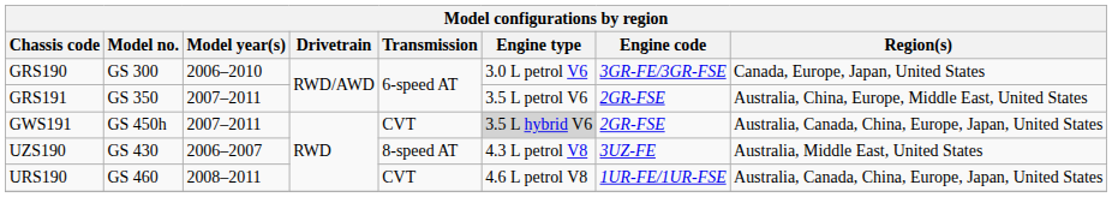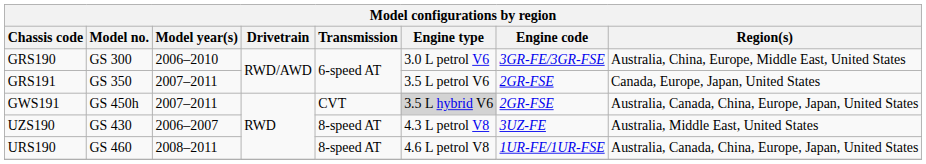 <table class="wikitable collapsible">
 <tr>
 <th colspan=8>Model configurations by region</th>
 </tr>
 <tr>
 <th>Chassis code</th>
 <th>Model no.</th>
 <th>Model year(s)</th>
 <th>Drivetrain</th>
 <th>Transmission</th>
 <th>Engine type</th>
 <th>Engine code</th>
 <th>Region(s)</th>
 </tr>
 <tr>
 <td>GRS190</td>
 <td align="left">GS 300</td>
 <td>2006–2010</td>
 <td rowspan=2>RWD/AWD</td>
 <td rowspan=2>6-speed AT</td>
 <td>3.0 L petrol <a href='#'>V6</a></td>
 <td><em><a href='#'>3GR-FE/3GR-FSE</a></em></td>
-<td align="left">Canada, Europe, Japan, United States</td>
+<td align="left">Australia, China, Europe, Middle East, United States</td>
 </tr>
 <tr>
 <td>GRS191</td>
 <td align="left">GS 350</td>
 <td>2007–2011</td>
 <td>3.5 L petrol V6</td>
 <td><em><a href='#'>2GR-FSE</a></em></td>
-<td align="left">Australia, China, Europe, Middle East, United States</td>
+<td align="left">Canada, Europe, Japan, United States</td>
 </tr>
 <tr>
 <td>GWS191</td>
 <td align="left">GS 450h</td>
 <td>2007–2011</td>
 <td rowspan=3>RWD</td>
 <td>CVT</td>
 <td style="background: lightgrey;">3.5 L <a href='#'>hybrid</a> V6</td>
 <td><em><a href='#'>2GR-FSE</a></em></td>
 <td align="left">Australia, Canada, China, Europe, Japan, United States</td>
 </tr>
 <tr>
 <td>UZS190</td>
 <td align="left">GS 430</td>
 <td>2006–2007</td>
 <td>8-speed AT</td>
 <td>4.3 L petrol <a href='#'>V8</a></td>
 <td><em><a href='#'>3UZ-FE</a></em></td>
 <td align="left">Australia, Middle East,  United States</td>
 </tr>
 <tr>
 <td>URS190</td>
 <td align="left">GS 460</td>
 <td>2008–2011</td>
-<td>CVT</td>
+<td>8-speed AT</td>
 <td>4.6 L petrol V8</td>
 <td><em><a href='#'>1UR-FE/1UR-FSE</a></em></td>
 <td align="left">Australia, Canada, China, Europe, Japan, United States</td>
 </tr>
 <tr>
 </tr>
 </table>
